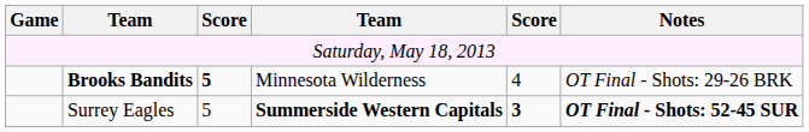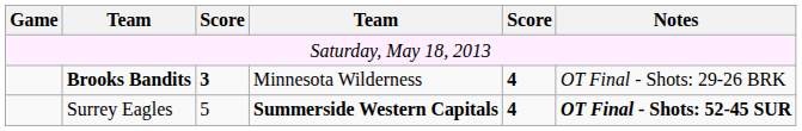 <table class="wikitable">
 <tr>
 <th>Game</th>
 <th>Team</th>
 <th>Score</th>
 <th>Team</th>
 <th>Score</th>
 <th>Notes</th>
 </tr>
 <tr style="text-align:center; background:#fef;">
 <td colspan="11"><em>Saturday, May 18, 2013</em></td>
 </tr>
 <tr bgcolor=>
 <td></td>
 <td><strong>Brooks Bandits</strong></td>
-<td><strong>5</strong></td>
+<td><strong>3</strong></td>
 <td>Minnesota Wilderness</td>
-<td>4</td>
+<td><strong>4</strong></td>
 <td><em>OT Final</em> - Shots: 29-26 BRK</td>
 </tr>
 <tr bgcolor=>
 <td></td>
 <td>Surrey Eagles</td>
 <td>5</td>
 <td><strong>Summerside Western Capitals</strong></td>
-<td><strong>3</strong></td>
+<td><strong>4</strong></td>
 <td><strong><em>OT Final</em> - Shots: 52-45 SUR</strong></td>
 </tr>
 </table>
